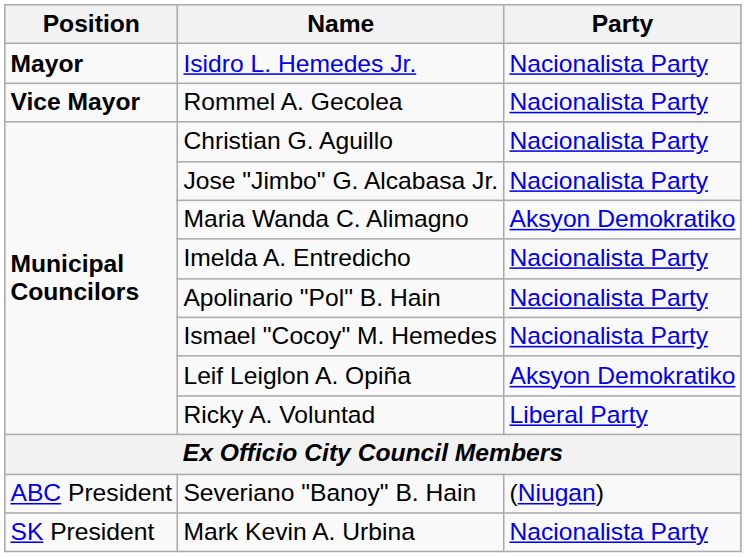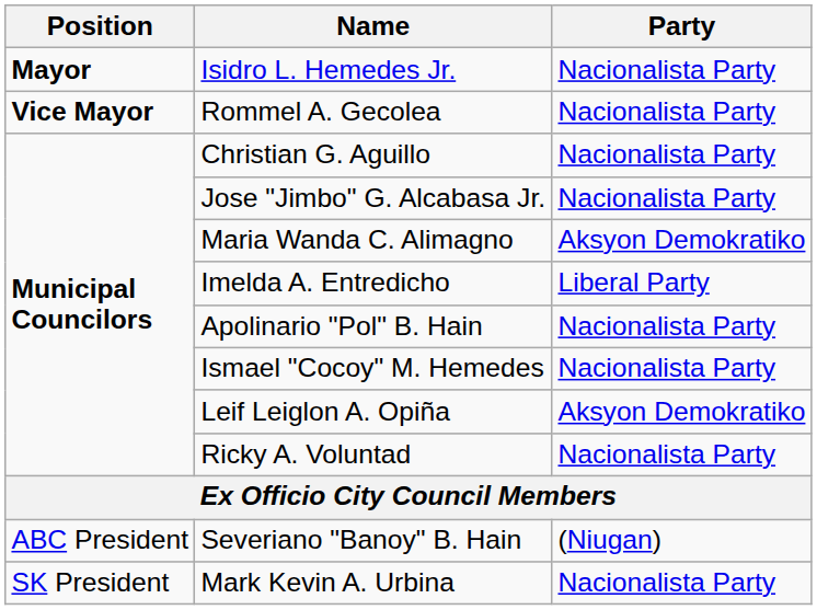 <table class="wikitable">
 <tr>
 <th>Position</th>
 <th>Name</th>
 <th>Party</th>
 </tr>
 <tr>
 <td><strong>Mayor</strong></td>
 <td><a href='#'>Isidro L. Hemedes Jr.</a></td>
 <td><a href='#'>Nacionalista Party</a></td>
 </tr>
 <tr>
 <td><strong>Vice Mayor</strong></td>
 <td>Rommel A. Gecolea</td>
 <td><a href='#'>Nacionalista Party</a></td>
 </tr>
 <tr>
 <td rowspan=8><strong>Municipal<br>Councilors</strong></td>
 <td>Christian G. Aguillo</td>
 <td><a href='#'>Nacionalista Party</a></td>
 </tr>
 <tr>
 <td>Jose "Jimbo" G. Alcabasa Jr.</td>
 <td><a href='#'>Nacionalista Party</a></td>
 </tr>
 <tr>
 <td>Maria Wanda C. Alimagno</td>
 <td><a href='#'>Aksyon Demokratiko</a></td>
 </tr>
 <tr>
 <td>Imelda A. Entredicho</td>
-<td><a href='#'>Nacionalista Party</a></td>
+<td><a href='#'>Liberal Party</a></td>
 </tr>
 <tr>
 <td>Apolinario "Pol" B. Hain</td>
 <td><a href='#'>Nacionalista Party</a></td>
 </tr>
 <tr>
 <td>Ismael "Cocoy" M. Hemedes</td>
 <td><a href='#'>Nacionalista Party</a></td>
 </tr>
 <tr>
 <td>Leif Leiglon A. Opiña</td>
 <td><a href='#'>Aksyon Demokratiko</a></td>
 </tr>
 <tr>
 <td>Ricky A. Voluntad</td>
-<td><a href='#'>Liberal Party</a></td>
+<td><a href='#'>Nacionalista Party</a></td>
 </tr>
 <tr>
 <th colspan=3><strong><em>Ex Officio<em> City Council Members<strong></th>
 </tr>
 <tr>
 <td></strong><a href='#'>ABC</a> President<strong></td>
 <td>Severiano "Banoy" B. Hain</td>
 <td>(<a href='#'>Niugan</a>)</td>
 </tr>
 <tr>
 <td></strong><a href='#'>SK</a> President<strong></td>
 <td>Mark Kevin A. Urbina</td>
 <td><a href='#'>Nacionalista Party</a></td>
 </tr>
 </table>
